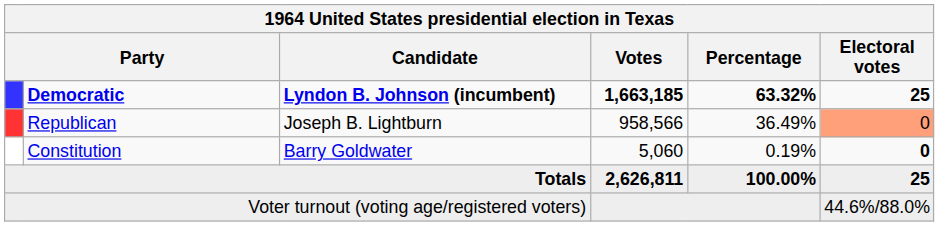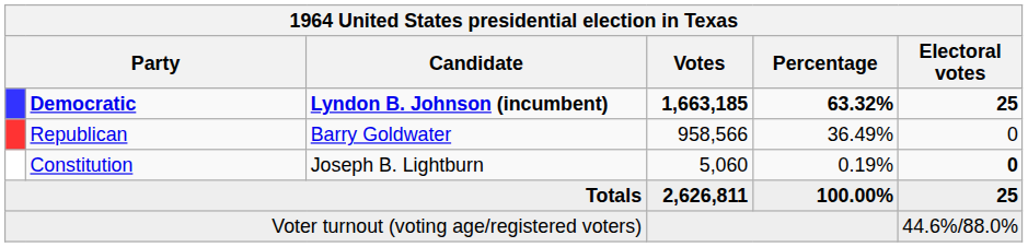 <table class="wikitable" style="font-size: 95%;">
 <tr>
 <th colspan="6">1964 United States presidential election in Texas</th>
 </tr>
 <tr>
 <th colspan="2" style="width: 15em">Party</th>
 <th style="width: 17em">Candidate</th>
 <th style="width: 5em">Votes</th>
 <th style="width: 7em">Percentage</th>
 <th style="width: 5em">Electoral votes</th>
 </tr>
 <tr>
 <th style="background:#33f; width:3px;"></th>
 <td style="width: 130px"><strong><a href='#'>Democratic</a></strong></td>
 <td><strong><a href='#'>Lyndon B. Johnson</a> (incumbent)</strong></td>
 <td style="text-align:right;"><strong>1,663,185</strong></td>
 <td style="text-align:right;"><strong>63.32%</strong></td>
 <td style="text-align:right;"><strong>25</strong></td>
 </tr>
 <tr>
 <th style="background:#f33; width:3px;"></th>
 <td style="width: 130px"><a href='#'>Republican</a></td>
-<td>Joseph B. Lightburn</td>
+<td><a href='#'>Barry Goldwater</a></td>
 <td style="text-align:right;">958,566</td>
 <td style="text-align:right;">36.49%</td>
-<td style="background: lightsalmon; text-align:right;">0</td>
+<td style="text-align:right;">0</td>
 </tr>
 <tr>
 <th style="background:#FFF; width:3px;"></th>
 <td style="width: 130px"><a href='#'>Constitution</a></td>
-<td><a href='#'>Barry Goldwater</a></td>
+<td>Joseph B. Lightburn</td>
 <td style="text-align:right;">5,060</td>
 <td style="text-align:right;">0.19%</td>
 <td style="text-align:right;"><strong>0</strong></td>
 </tr>
 <tr bgcolor="#EEEEEE">
 <td colspan="3" align="right"><strong>Totals</strong></td>
 <td align="right"><strong>2,626,811</strong></td>
 <td align="right"><strong>100.00%</strong></td>
 <td align="right"><strong>25</strong></td>
 </tr>
 <tr bgcolor="#EEEEEE">
 <td colspan="3" align="right">Voter turnout (voting age/registered voters)</td>
 <td colspan="2" align="right"></td>
 <td align="right">44.6%/88.0%</td>
 </tr>
 </table>
